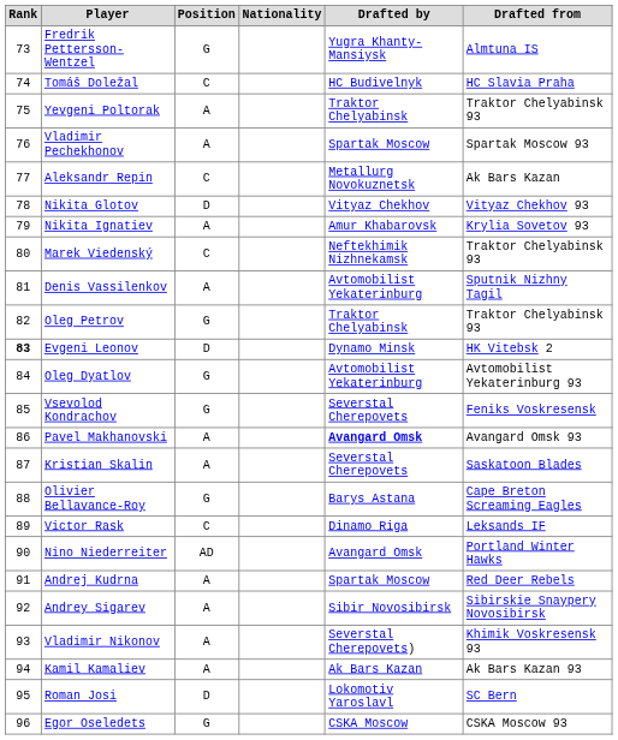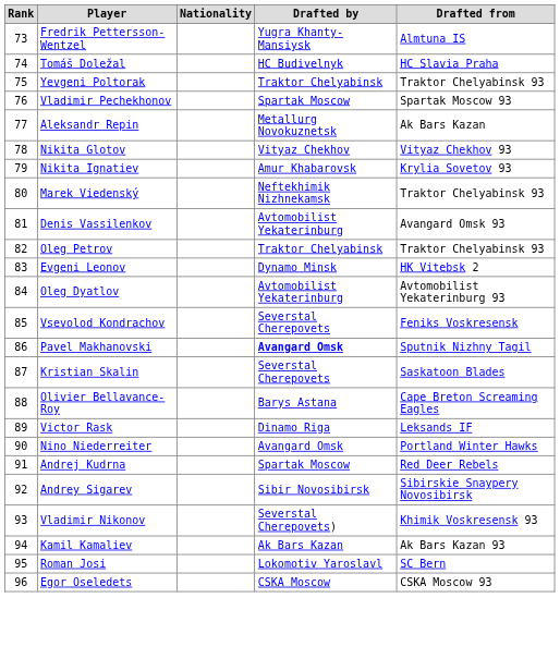 <table cellpadding="3" cellspacing="0" border="1" style="font-size: 95%; text-align: left; border: gray solid 1px; border-collapse: collapse;">
 <tr bgcolor="#dddddd" align="center">
 <th>Rank</th>
 <th>Player</th>
-<th>Position</th>
 <th>Nationality</th>
 <th>Drafted by</th>
 <th>Drafted from</th>
 </tr>
 <tr>
 <td align="center">73</td>
 <td><a href='#'>Fredrik Pettersson-Wentzel</a></td>
-<td align="center">G</td>
 <td></td>
 <td><a href='#'>Yugra Khanty-Mansiysk</a></td>
 <td><a href='#'>Almtuna IS</a></td>
 </tr>
 <tr>
 <td align="center">74</td>
 <td><a href='#'>Tomáš Doležal</a></td>
-<td align="center">C</td>
 <td></td>
 <td><a href='#'>HC Budivelnyk</a></td>
 <td><a href='#'>HC Slavia Praha</a></td>
 </tr>
 <tr>
 <td align="center">75</td>
 <td><a href='#'>Yevgeni Poltorak</a></td>
-<td align="center">A</td>
 <td></td>
 <td><a href='#'>Traktor Chelyabinsk</a></td>
 <td>Traktor Chelyabinsk 93</td>
 </tr>
 <tr>
 <td align="center">76</td>
 <td><a href='#'>Vladimir Pechekhonov</a></td>
-<td align="center">A</td>
 <td></td>
 <td><a href='#'>Spartak Moscow</a></td>
 <td>Spartak Moscow 93</td>
 </tr>
 <tr>
 <td align="center">77</td>
 <td><a href='#'>Aleksandr Repin</a></td>
-<td align="center">C</td>
 <td></td>
 <td><a href='#'>Metallurg Novokuznetsk</a></td>
 <td>Ak Bars Kazan</td>
 </tr>
 <tr>
 <td align="center">78</td>
 <td><a href='#'>Nikita Glotov</a></td>
-<td align="center">D</td>
 <td></td>
 <td><a href='#'>Vityaz Chekhov</a></td>
 <td><a href='#'>Vityaz Chekhov</a> 93</td>
 </tr>
 <tr>
 <td align="center">79</td>
 <td><a href='#'>Nikita Ignatiev</a></td>
-<td align="center">A</td>
 <td></td>
 <td><a href='#'>Amur Khabarovsk</a></td>
 <td><a href='#'>Krylia Sovetov</a> 93</td>
 </tr>
 <tr>
 <td align="center">80</td>
 <td><a href='#'>Marek Viedenský</a></td>
-<td align="center">C</td>
 <td></td>
 <td><a href='#'>Neftekhimik Nizhnekamsk</a></td>
 <td>Traktor Chelyabinsk 93</td>
 </tr>
 <tr>
 <td align="center">81</td>
 <td><a href='#'>Denis Vassilenkov</a></td>
-<td align="center">A</td>
 <td></td>
 <td><a href='#'>Avtomobilist Yekaterinburg</a></td>
-<td><a href='#'>Sputnik Nizhny Tagil</a></td>
+<td>Avangard Omsk 93</td>
 </tr>
 <tr>
 <td align="center">82</td>
 <td><a href='#'>Oleg Petrov</a></td>
-<td align="center">G</td>
 <td></td>
 <td><a href='#'>Traktor Chelyabinsk</a></td>
 <td>Traktor Chelyabinsk 93</td>
 </tr>
 <tr>
-<td align="center"><strong>83</strong></td>
+<td align="center">83</td>
 <td><a href='#'>Evgeni Leonov</a></td>
-<td align="center">D</td>
 <td></td>
 <td><a href='#'>Dynamo Minsk</a></td>
 <td><a href='#'>HK Vitebsk</a> 2</td>
 </tr>
 <tr>
 <td align="center">84</td>
 <td><a href='#'>Oleg Dyatlov</a></td>
-<td align="center">G</td>
 <td></td>
 <td><a href='#'>Avtomobilist Yekaterinburg</a></td>
 <td>Avtomobilist Yekaterinburg 93</td>
 </tr>
 <tr>
 <td align="center">85</td>
 <td><a href='#'>Vsevolod Kondrachov</a></td>
-<td align="center">G</td>
 <td></td>
 <td><a href='#'>Severstal Cherepovets</a></td>
 <td><a href='#'>Feniks Voskresensk</a></td>
 </tr>
 <tr>
 <td align="center">86</td>
 <td><a href='#'>Pavel Makhanovski</a></td>
-<td align="center">A</td>
 <td></td>
 <td><strong><a href='#'>Avangard Omsk</a></strong></td>
-<td>Avangard Omsk 93</td>
+<td><a href='#'>Sputnik Nizhny Tagil</a></td>
 </tr>
 <tr>
 <td align="center">87</td>
 <td><a href='#'>Kristian Skalin</a></td>
-<td align="center">A</td>
 <td></td>
 <td><a href='#'>Severstal Cherepovets</a></td>
 <td><a href='#'>Saskatoon Blades</a></td>
 </tr>
 <tr>
 <td align="center">88</td>
 <td><a href='#'>Olivier Bellavance-Roy</a></td>
-<td align="center">G</td>
 <td></td>
 <td><a href='#'>Barys Astana</a></td>
 <td><a href='#'>Cape Breton Screaming Eagles</a></td>
 </tr>
 <tr>
 <td align="center">89</td>
 <td><a href='#'>Victor Rask</a></td>
-<td align="center">C</td>
 <td></td>
 <td><a href='#'>Dinamo Riga</a></td>
 <td><a href='#'>Leksands IF</a></td>
 </tr>
 <tr>
 <td align="center">90</td>
 <td><a href='#'>Nino Niederreiter</a></td>
-<td align="center">AD</td>
 <td></td>
 <td><a href='#'>Avangard Omsk</a></td>
 <td><a href='#'>Portland Winter Hawks</a></td>
 </tr>
 <tr>
 <td align="center">91</td>
 <td><a href='#'>Andrej Kudrna</a></td>
-<td align="center">A</td>
 <td></td>
 <td><a href='#'>Spartak Moscow</a></td>
 <td><a href='#'>Red Deer Rebels</a></td>
 </tr>
 <tr>
 <td align="center">92</td>
 <td><a href='#'>Andrey Sigarev</a></td>
-<td align="center">A</td>
 <td></td>
 <td><a href='#'>Sibir Novosibirsk</a></td>
 <td><a href='#'>Sibirskie Snaypery Novosibirsk</a></td>
 </tr>
 <tr>
 <td align="center">93</td>
 <td><a href='#'>Vladimir Nikonov</a></td>
-<td align="center">A</td>
 <td></td>
 <td><a href='#'>Severstal Cherepovets</a>)</td>
 <td><a href='#'>Khimik Voskresensk</a> 93</td>
 </tr>
 <tr>
 <td align="center">94</td>
 <td><a href='#'>Kamil Kamaliev</a></td>
-<td align="center">A</td>
 <td></td>
 <td><a href='#'>Ak Bars Kazan</a></td>
 <td>Ak Bars Kazan 93</td>
 </tr>
 <tr>
 <td align="center">95</td>
 <td><a href='#'>Roman Josi</a></td>
-<td align="center">D</td>
 <td></td>
 <td><a href='#'>Lokomotiv Yaroslavl</a></td>
 <td><a href='#'>SC Bern</a></td>
 </tr>
 <tr>
 <td align="center">96</td>
 <td><a href='#'>Egor Oseledets</a></td>
-<td align="center">G</td>
 <td></td>
 <td><a href='#'>CSKA Moscow</a></td>
 <td>CSKA Moscow 93</td>
 </tr>
 </table>
